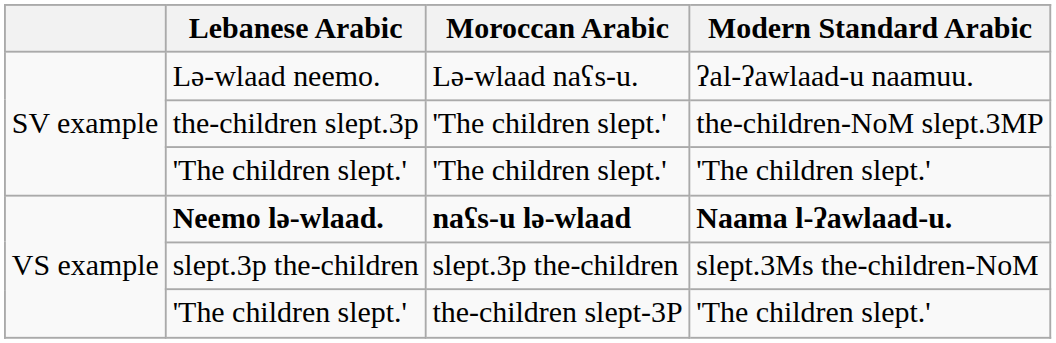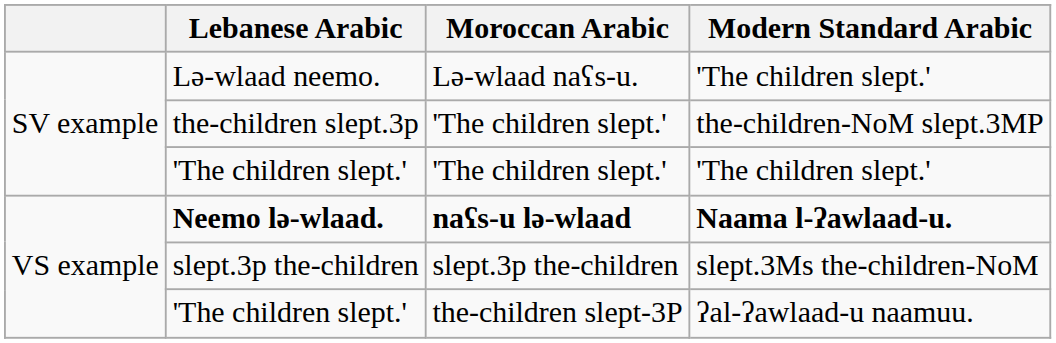 <table class="wikitable">
 <tr>
 <th></th>
 <th>Lebanese Arabic</th>
 <th>Moroccan Arabic</th>
 <th>Modern Standard Arabic</th>
 </tr>
 <tr>
 <td rowspan=3>SV example</td>
 <td>Lə-wlaad neemo.</td>
 <td>Lə-wlaad naʕs-u.</td>
-<td>ʔal-ʔawlaad-u naamuu.</td>
+<td>'The children slept.'</td>
 </tr>
 <tr>
 <td>the-children slept.3p</td>
 <td>'The children slept.'</td>
 <td>the-children-NoM slept.3MP</td>
 </tr>
 <tr>
 <td>'The children slept.'</td>
 <td>'The children slept.'</td>
 <td>'The children slept.'</td>
 </tr>
 <tr>
 <td rowspan=3>VS example</td>
 <td><strong>Neemo lə-wlaad.</strong></td>
 <td><strong>naʕs-u lə-wlaad</strong></td>
 <td><strong>Naama l-ʔawlaad-u.</strong></td>
 </tr>
 <tr>
 <td>slept.3p the-children</td>
 <td>slept.3p the-children</td>
 <td>slept.3Ms the-children-NoM</td>
 </tr>
 <tr>
 <td>'The children slept.'</td>
 <td>the-children slept-3P</td>
-<td>'The children slept.'</td>
+<td>ʔal-ʔawlaad-u naamuu.</td>
 </tr>
 </table>
